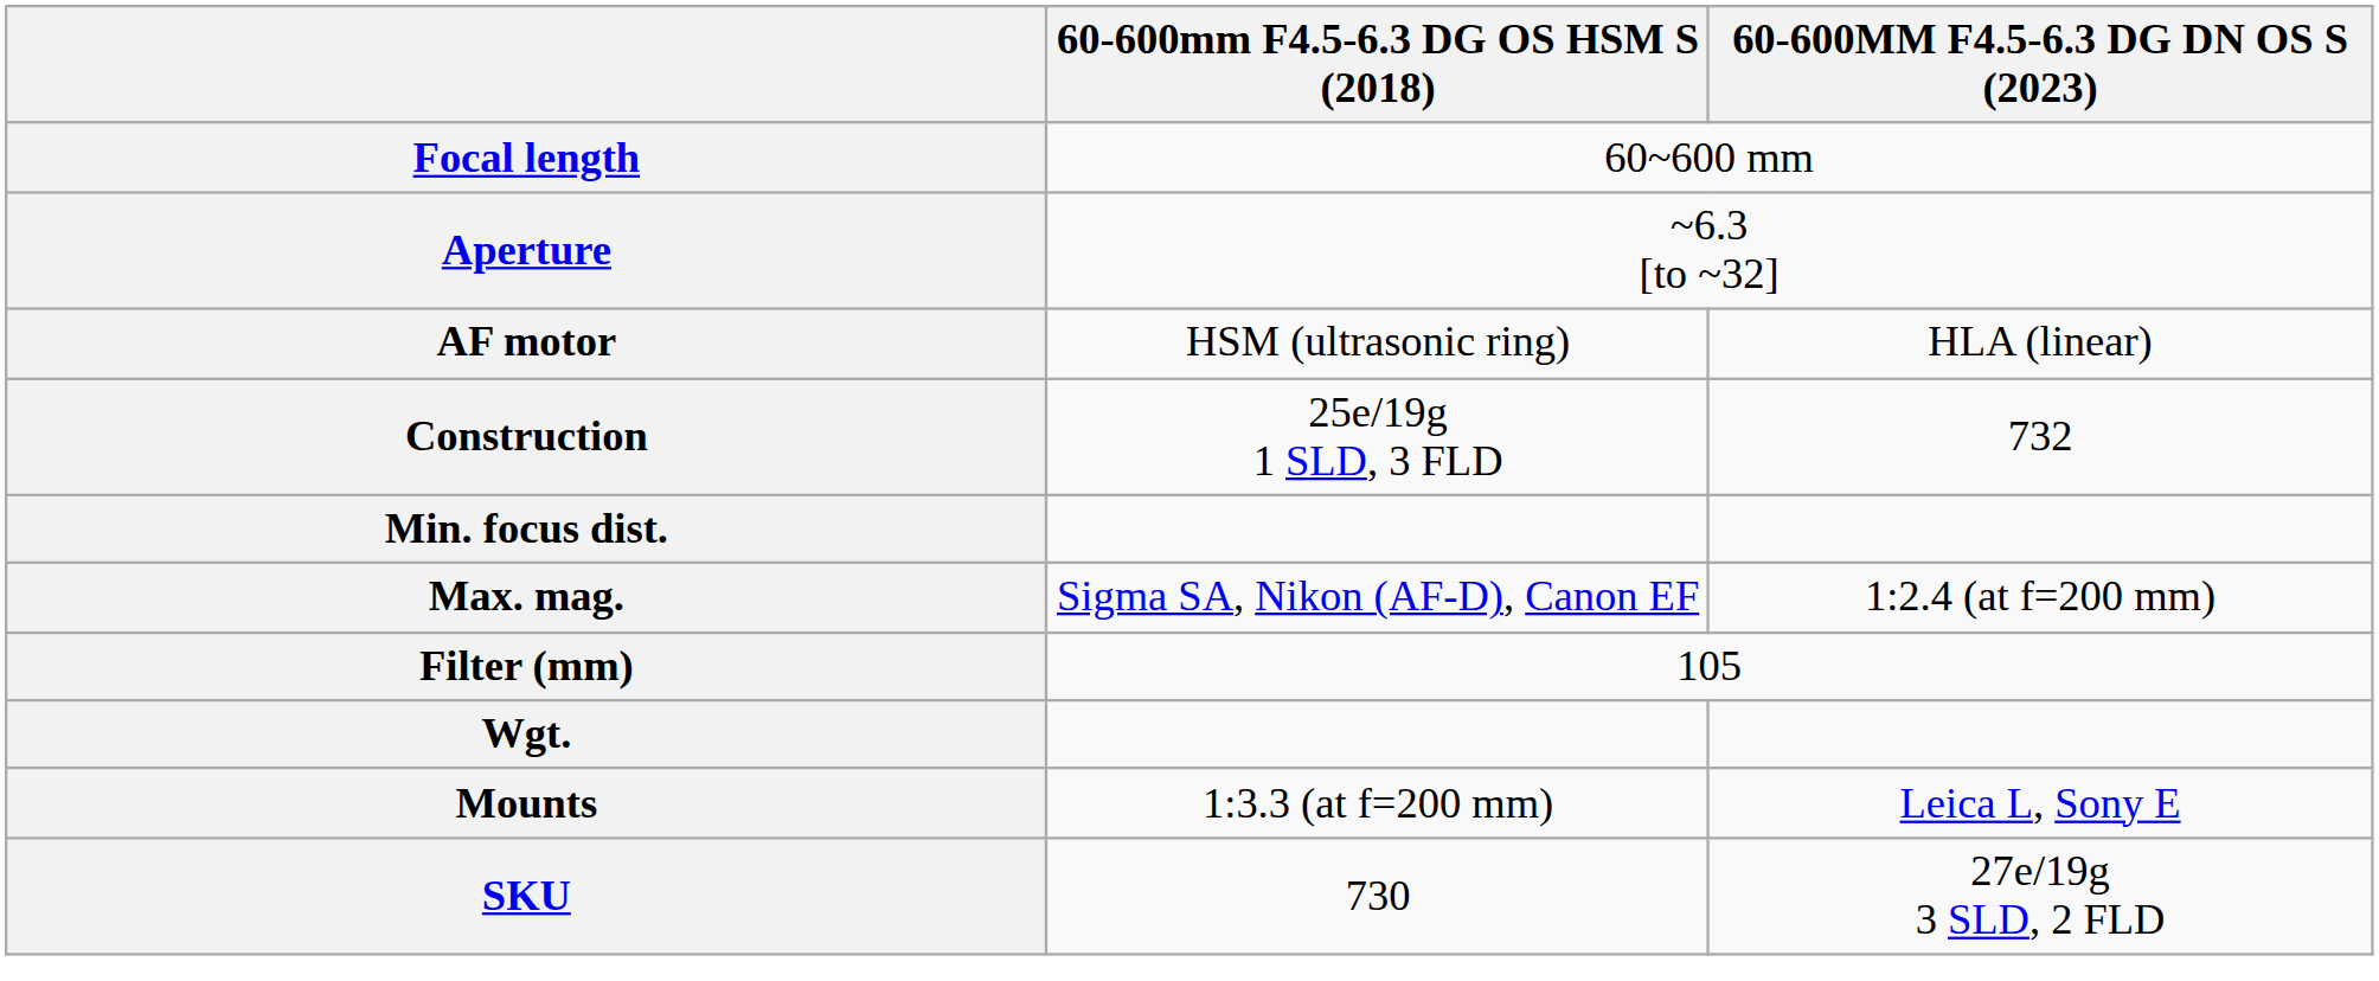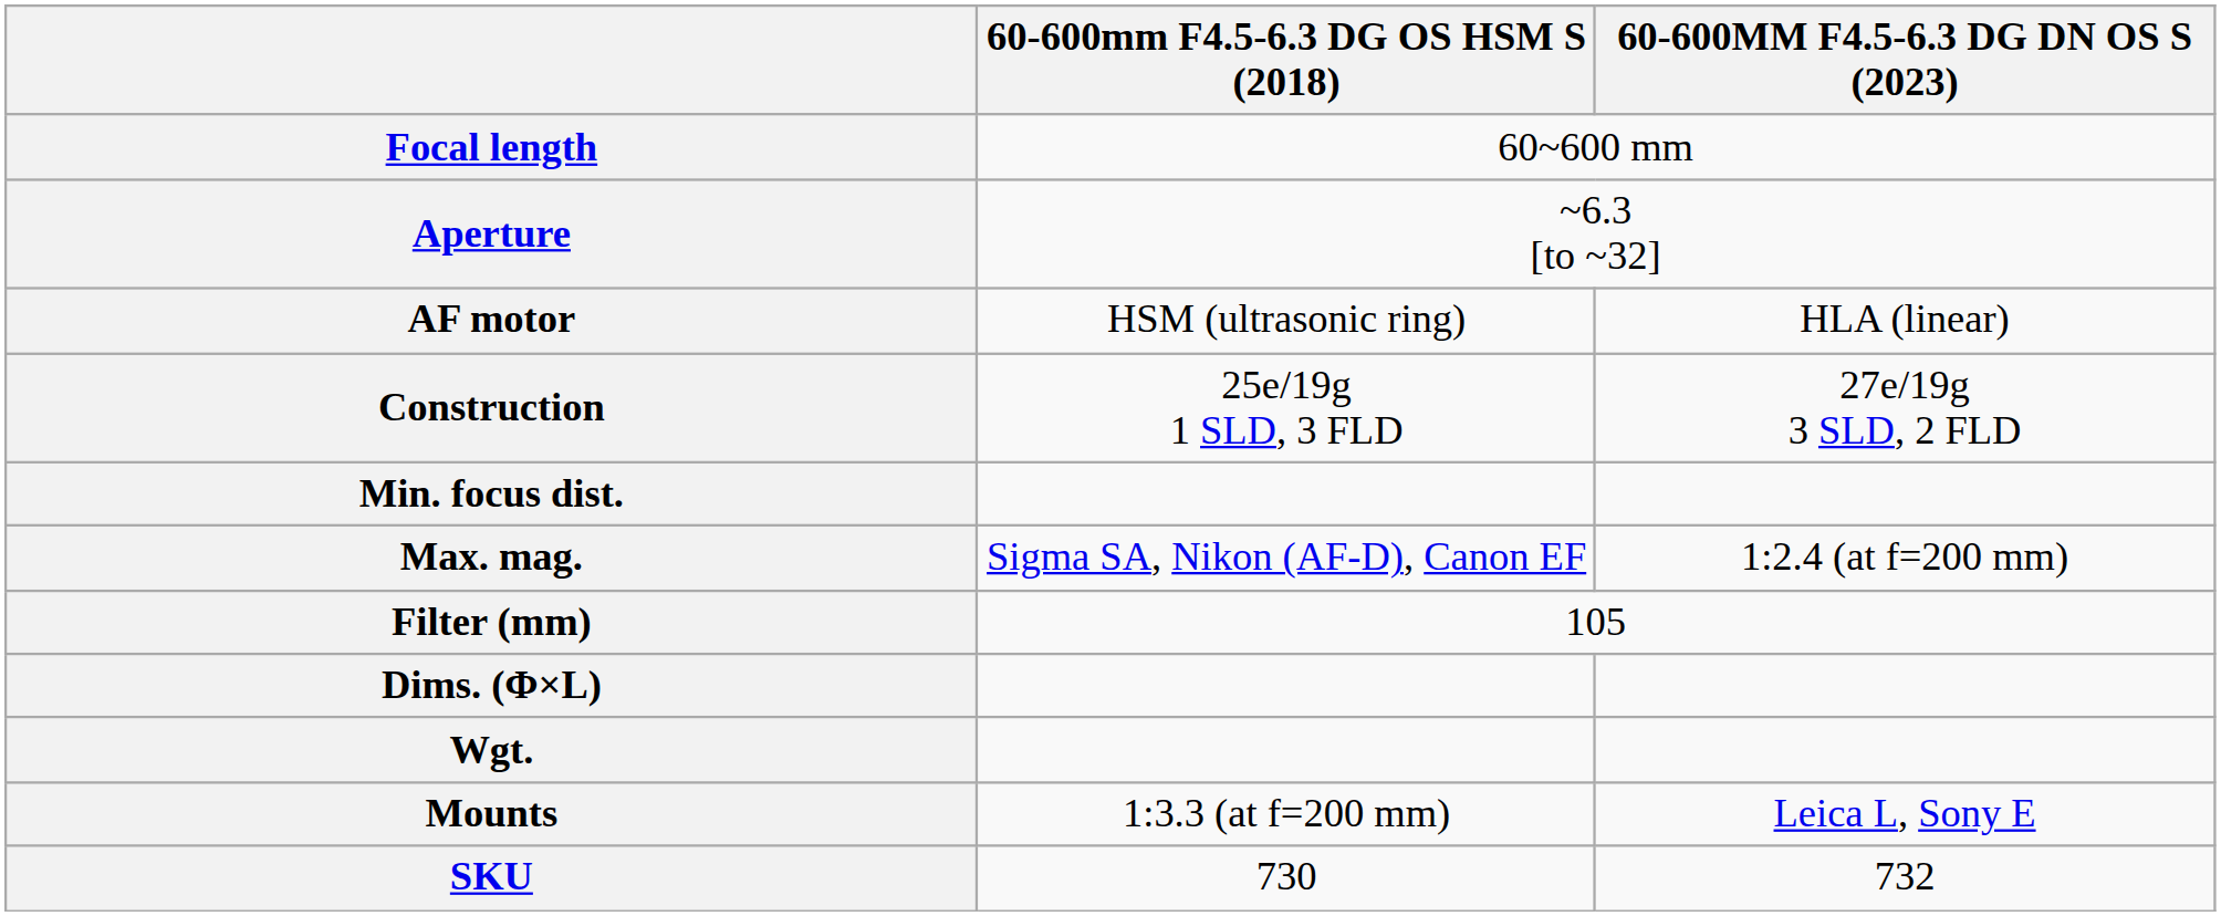 <table class="wikitable" style="font-size:100%;text-align:center;">
 <tr>
 <th></th>
 <th style="width:28%;">60-600mm F4.5-6.3 DG OS HSM  S<br>(2018)</th>
 <th style="width:28%;">60-600MM F4.5-6.3 DG DN OS  S<br>(2023)</th>
 </tr>
 <tr>
 <th><a href='#'>Focal length</a></th>
 <td colspan=2>60~600 mm</td>
 </tr>
 <tr>
 <th><a href='#'>Aperture</a></th>
 <td colspan=2>~6.3<br>[to ~32]</td>
 </tr>
 <tr>
 <th>AF motor</th>
 <td>HSM (ultrasonic ring)</td>
 <td>HLA (linear)</td>
 </tr>
 <tr>
 <th>Construction</th>
 <td>25e/19g<br>1 <a href='#'>SLD</a>, 3 FLD</td>
-<td>732</td>
+<td>27e/19g<br>3 <a href='#'>SLD</a>, 2 FLD</td>
 </tr>
 <tr>
 <th>Min. focus dist.</th>
 <td></td>
 <td></td>
 </tr>
 <tr>
 <th>Max. mag.</th>
 <td><a href='#'>Sigma SA</a>, <a href='#'>Nikon (AF-D)</a>, <a href='#'>Canon EF</a></td>
 <td>1:2.4 (at f=200 mm)</td>
 </tr>
 <tr>
 <th>Filter (mm)</th>
 <td colspan=2>105</td>
 </tr>
 <tr>
+<th>Dims. (Φ×L)</th>
+<td></td>
+<td></td>
+</tr>
+<tr>
 <th>Wgt.</th>
 <td></td>
 <td></td>
 </tr>
 <tr>
 <th>Mounts</th>
 <td>1:3.3 (at f=200 mm)</td>
 <td><a href='#'>Leica L</a>, <a href='#'>Sony E</a></td>
 </tr>
 <tr>
 <th><a href='#'>SKU</a></th>
 <td>730</td>
-<td>27e/19g<br>3 <a href='#'>SLD</a>, 2 FLD</td>
+<td>732</td>
 </tr>
 </table>
